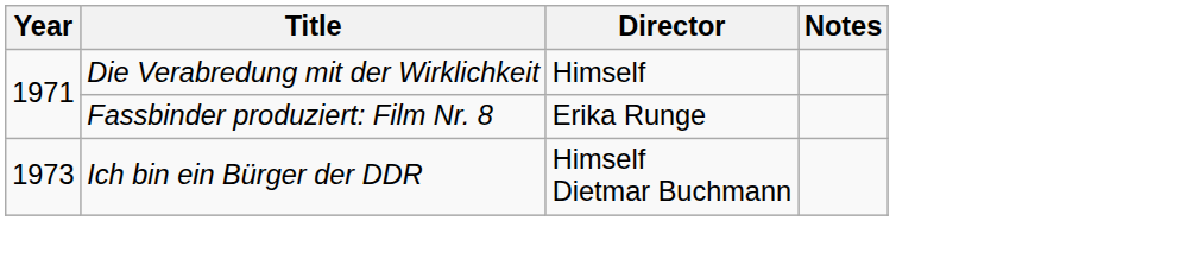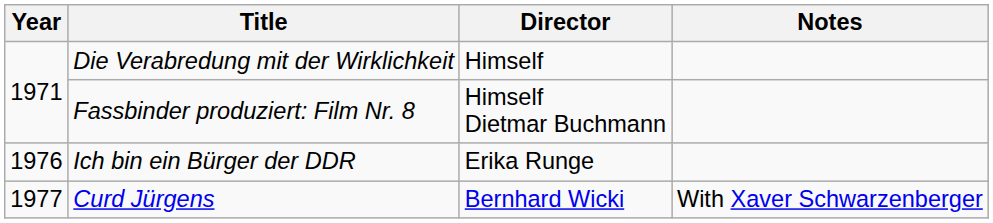 <table class="wikitable">
 <tr>
 <th>Year</th>
 <th>Title</th>
 <th>Director</th>
 <th>Notes</th>
 </tr>
 <tr>
 <td rowspan=2>1971</td>
 <td><em>Die Verabredung mit der Wirklichkeit</em></td>
 <td>Himself</td>
 <td></td>
 </tr>
 <tr>
 <td><em>Fassbinder produziert: Film Nr. 8</em></td>
+<td>Himself<br>Dietmar Buchmann</td>
+<td></td>
+</tr>
+<tr>
+<td>1976</td>
+<td><em>Ich bin ein Bürger der DDR</em></td>
 <td>Erika Runge</td>
 <td></td>
 </tr>
 <tr>
-<td>1973</td>
-<td><em>Ich bin ein Bürger der DDR</em></td>
-<td>Himself<br>Dietmar Buchmann</td>
-<td></td>
+<td>1977</td>
+<td><em><a href='#'>Curd Jürgens</a></em></td>
+<td><a href='#'>Bernhard Wicki</a></td>
+<td>With <a href='#'>Xaver Schwarzenberger</a></td>
 </tr>
 </table>
